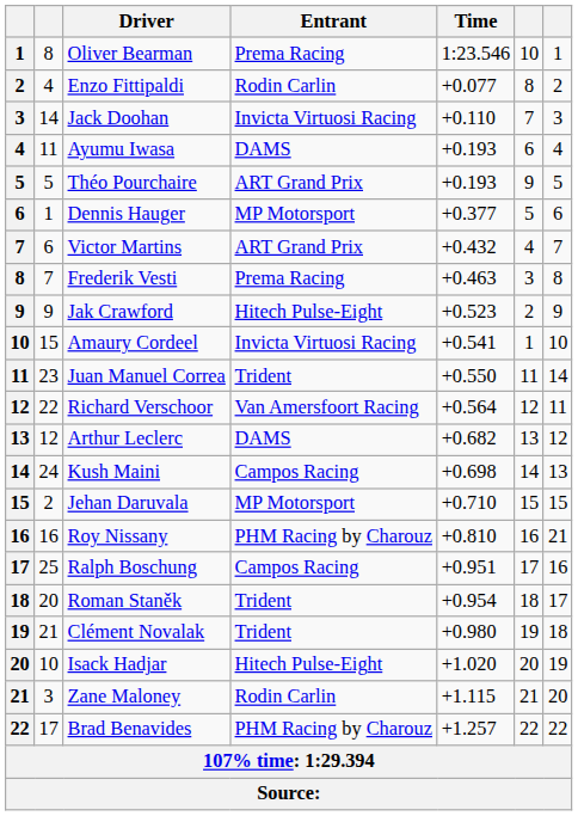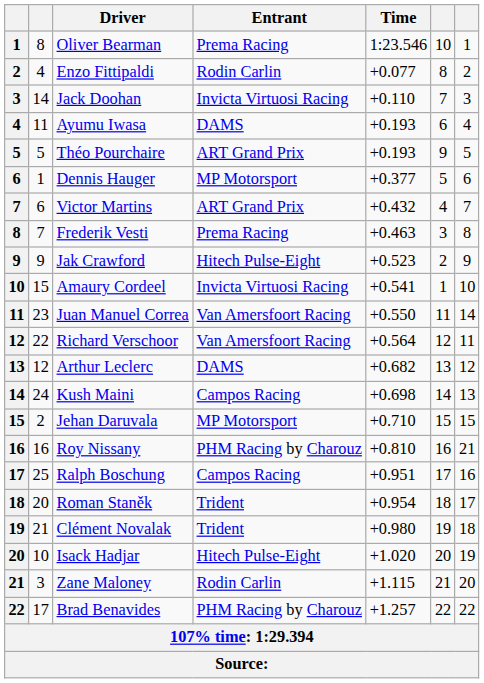 <table class="wikitable" style="font-size:85%">
 <tr>
 <th scope="col"></th>
 <th scope="col"></th>
 <th scope="col">Driver</th>
 <th scope="col">Entrant</th>
 <th scope="col">Time</th>
 <th scope="col"></th>
 <th scope="col"></th>
 </tr>
 <tr>
 <th>1</th>
 <td align="center">8</td>
 <td> <a href='#'>Oliver Bearman</a></td>
 <td><a href='#'>Prema Racing</a></td>
 <td>1:23.546</td>
 <td align="center">10</td>
 <td align="center">1</td>
 </tr>
 <tr>
 <th>2</th>
 <td align="center">4</td>
 <td> <a href='#'>Enzo Fittipaldi</a></td>
 <td><a href='#'>Rodin Carlin</a></td>
 <td>+0.077</td>
 <td align="center">8</td>
 <td align="center">2</td>
 </tr>
 <tr>
 <th>3</th>
 <td align="center">14</td>
 <td> <a href='#'>Jack Doohan</a></td>
 <td><a href='#'>Invicta Virtuosi Racing</a></td>
 <td>+0.110</td>
 <td align="center">7</td>
 <td align="center">3</td>
 </tr>
 <tr>
 <th>4</th>
 <td align="center">11</td>
 <td> <a href='#'>Ayumu Iwasa</a></td>
 <td><a href='#'>DAMS</a></td>
 <td>+0.193</td>
 <td align="center">6</td>
 <td align="center">4</td>
 </tr>
 <tr>
 <th>5</th>
 <td align="center">5</td>
 <td> <a href='#'>Théo Pourchaire</a></td>
 <td><a href='#'>ART Grand Prix</a></td>
 <td>+0.193</td>
 <td align="center">9</td>
 <td align="center">5</td>
 </tr>
 <tr>
 <th>6</th>
 <td align="center">1</td>
 <td> <a href='#'>Dennis Hauger</a></td>
 <td><a href='#'>MP Motorsport</a></td>
 <td>+0.377</td>
 <td align="center">5</td>
 <td align="center">6</td>
 </tr>
 <tr>
 <th>7</th>
 <td align="center">6</td>
 <td> <a href='#'>Victor Martins</a></td>
 <td><a href='#'>ART Grand Prix</a></td>
 <td>+0.432</td>
 <td align="center">4</td>
 <td align="center">7</td>
 </tr>
 <tr>
 <th>8</th>
 <td align="center">7</td>
 <td> <a href='#'>Frederik Vesti</a></td>
 <td><a href='#'>Prema Racing</a></td>
 <td>+0.463</td>
 <td align="center">3</td>
 <td align="center">8</td>
 </tr>
 <tr>
 <th>9</th>
 <td align="center">9</td>
 <td> <a href='#'>Jak Crawford</a></td>
 <td><a href='#'>Hitech Pulse-Eight</a></td>
 <td>+0.523</td>
 <td align="center">2</td>
 <td align="center">9</td>
 </tr>
 <tr>
 <th>10</th>
 <td align="center">15</td>
 <td> <a href='#'>Amaury Cordeel</a></td>
 <td><a href='#'>Invicta Virtuosi Racing</a></td>
 <td>+0.541</td>
 <td align="center">1</td>
 <td align="center">10</td>
 </tr>
 <tr>
 <th>11</th>
 <td align="center">23</td>
 <td> <a href='#'>Juan Manuel Correa</a></td>
-<td><a href='#'>Trident</a></td>
+<td><a href='#'>Van Amersfoort Racing</a></td>
 <td>+0.550</td>
 <td align="center">11</td>
 <td align="center">14</td>
 </tr>
 <tr>
 <th>12</th>
 <td align="center">22</td>
 <td> <a href='#'>Richard Verschoor</a></td>
 <td><a href='#'>Van Amersfoort Racing</a></td>
 <td>+0.564</td>
 <td align="center">12</td>
 <td align="center">11</td>
 </tr>
 <tr>
 <th>13</th>
 <td align="center">12</td>
 <td> <a href='#'>Arthur Leclerc</a></td>
 <td><a href='#'>DAMS</a></td>
 <td>+0.682</td>
 <td align="center">13</td>
 <td align="center">12</td>
 </tr>
 <tr>
 <th>14</th>
 <td align="center">24</td>
 <td> <a href='#'>Kush Maini</a></td>
 <td><a href='#'>Campos Racing</a></td>
 <td>+0.698</td>
 <td align="center">14</td>
 <td align="center">13</td>
 </tr>
 <tr>
 <th>15</th>
 <td align="center">2</td>
 <td> <a href='#'>Jehan Daruvala</a></td>
 <td><a href='#'>MP Motorsport</a></td>
 <td>+0.710</td>
 <td align="center">15</td>
 <td align="center">15</td>
 </tr>
 <tr>
 <th>16</th>
 <td align="center">16</td>
 <td> <a href='#'>Roy Nissany</a></td>
 <td><a href='#'>PHM Racing</a> by <a href='#'>Charouz</a></td>
 <td>+0.810</td>
 <td align="center">16</td>
 <td align="center">21</td>
 </tr>
 <tr>
 <th>17</th>
 <td align="center">25</td>
 <td> <a href='#'>Ralph Boschung</a></td>
 <td><a href='#'>Campos Racing</a></td>
 <td>+0.951</td>
 <td align="center">17</td>
 <td align="center">16</td>
 </tr>
 <tr>
 <th>18</th>
 <td align="center">20</td>
 <td> <a href='#'>Roman Staněk</a></td>
 <td><a href='#'>Trident</a></td>
 <td>+0.954</td>
 <td align="center">18</td>
 <td align="center">17</td>
 </tr>
 <tr>
 <th>19</th>
 <td align="center">21</td>
 <td> <a href='#'>Clément Novalak</a></td>
 <td><a href='#'>Trident</a></td>
 <td>+0.980</td>
 <td align="center">19</td>
 <td align="center">18</td>
 </tr>
 <tr>
 <th>20</th>
 <td align="center">10</td>
 <td> <a href='#'>Isack Hadjar</a></td>
 <td><a href='#'>Hitech Pulse-Eight</a></td>
 <td>+1.020</td>
 <td align="center">20</td>
 <td align="center">19</td>
 </tr>
 <tr>
 <th>21</th>
 <td align="center">3</td>
 <td> <a href='#'>Zane Maloney</a></td>
 <td><a href='#'>Rodin Carlin</a></td>
 <td>+1.115</td>
 <td align="center">21</td>
 <td align="center">20</td>
 </tr>
 <tr>
 <th>22</th>
 <td align="center">17</td>
 <td> <a href='#'>Brad Benavides</a></td>
 <td><a href='#'>PHM Racing</a> by <a href='#'>Charouz</a></td>
 <td>+1.257</td>
 <td align="center">22</td>
 <td align="center">22</td>
 </tr>
 <tr>
 <th colspan="7"><a href='#'>107% time</a>: 1:29.394</th>
 </tr>
 <tr>
 <th colspan="7">Source:</th>
 </tr>
 </table>
